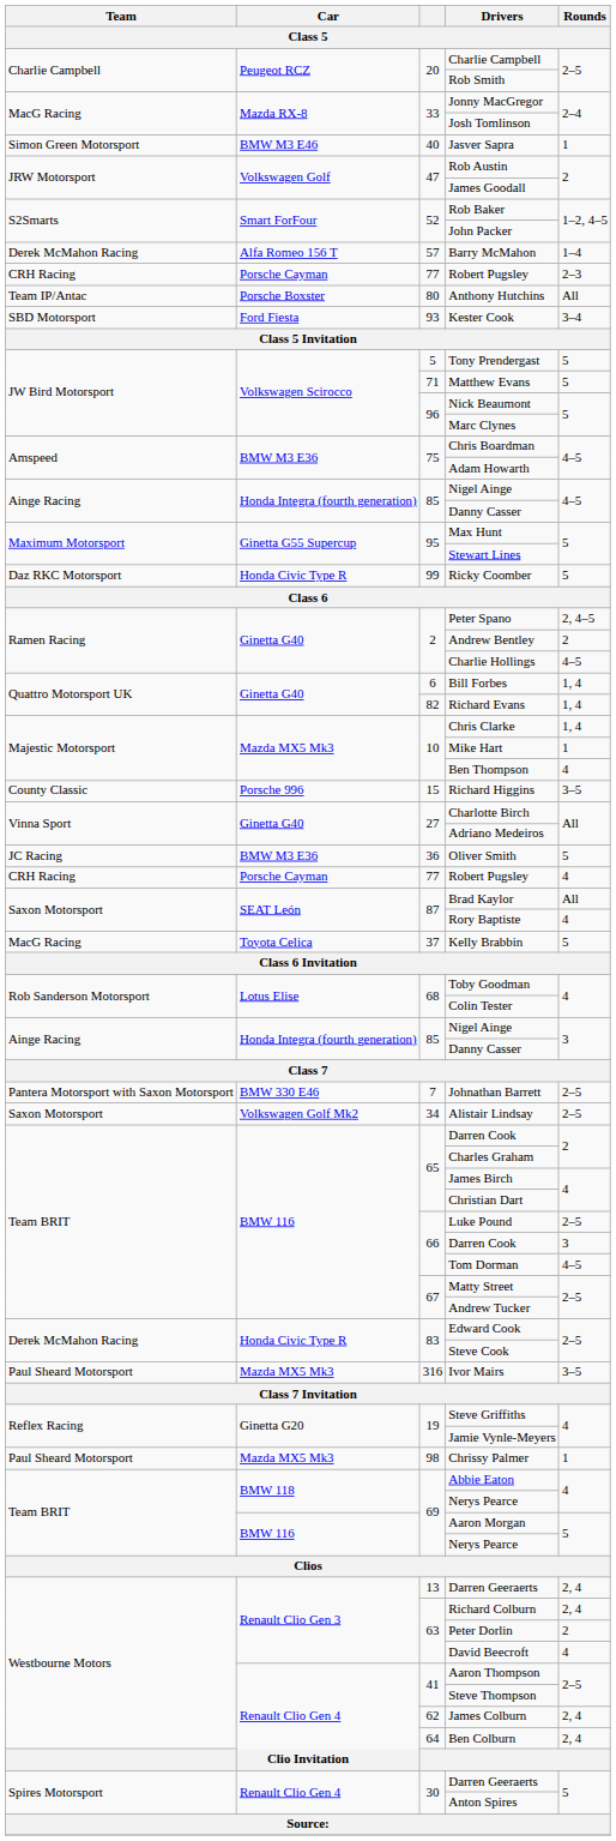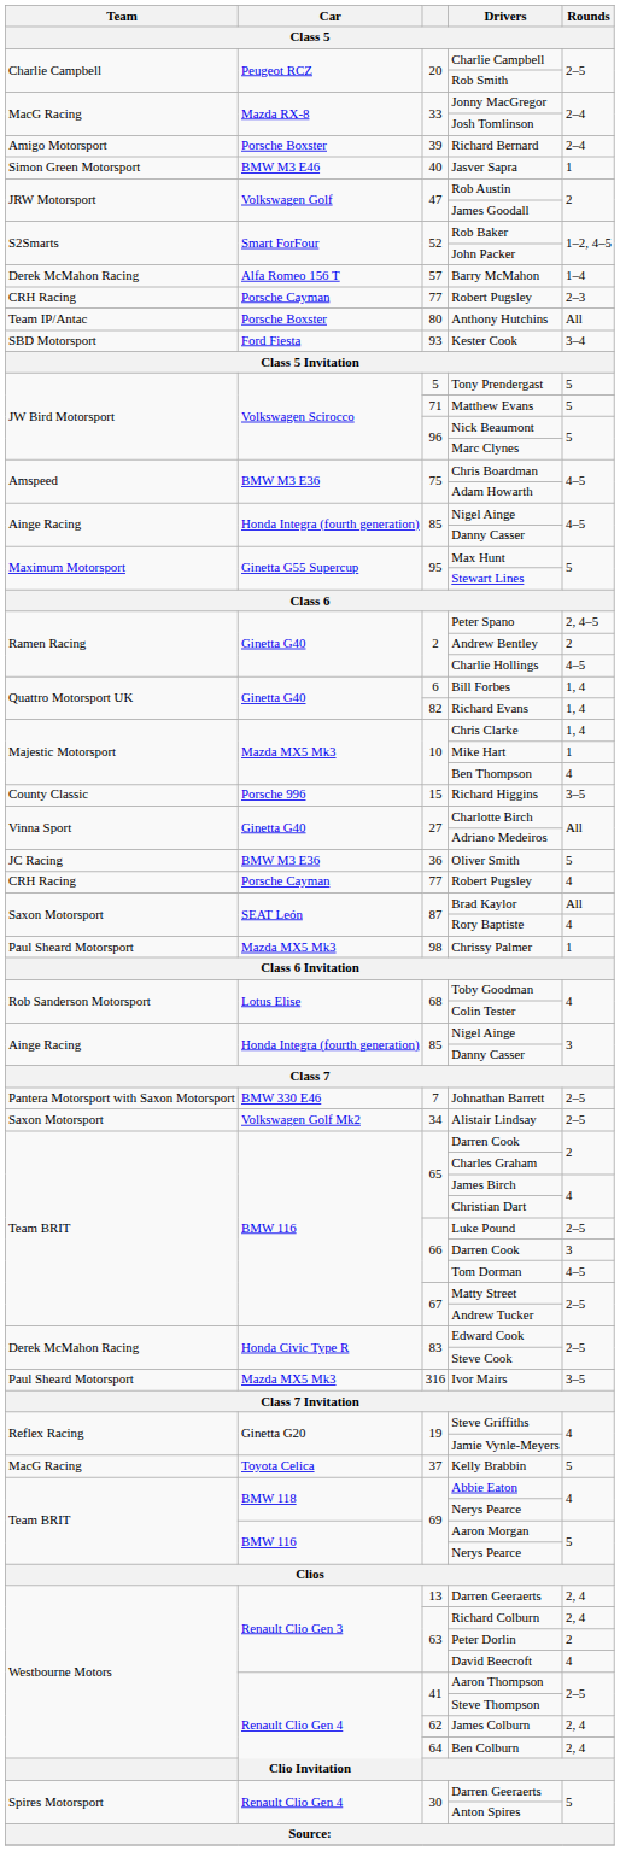 <table class="wikitable" style="font-size: 85%">
 <tr>
 <th>Team</th>
 <th>Car</th>
 <th></th>
 <th>Drivers</th>
 <th>Rounds</th>
 </tr>
 <tr>
 <th colspan=5>Class 5</th>
 </tr>
 <tr>
 <td rowspan=2>Charlie Campbell</td>
 <td rowspan=2><a href='#'>Peugeot RCZ</a></td>
 <td rowspan=2 align=center>20</td>
 <td> Charlie Campbell</td>
 <td rowspan=2>2–5</td>
 </tr>
 <tr>
 <td> Rob Smith</td>
 </tr>
 <tr>
 <td rowspan=2>MacG Racing</td>
 <td rowspan=2><a href='#'>Mazda RX-8</a></td>
 <td rowspan=2 align=center>33</td>
 <td> Jonny MacGregor</td>
 <td rowspan=2>2–4</td>
 </tr>
 <tr>
 <td> Josh Tomlinson</td>
+</tr>
+<tr>
+<td>Amigo Motorsport</td>
+<td><a href='#'>Porsche Boxster</a></td>
+<td align=center>39</td>
+<td> Richard Bernard</td>
+<td>2–4</td>
 </tr>
 <tr>
 <td>Simon Green Motorsport</td>
 <td><a href='#'>BMW M3 E46</a></td>
 <td align=center>40</td>
 <td> Jasver Sapra</td>
 <td>1</td>
 </tr>
 <tr>
 <td rowspan=2>JRW Motorsport</td>
 <td rowspan=2><a href='#'>Volkswagen Golf</a></td>
 <td rowspan=2 align=center>47</td>
 <td> Rob Austin</td>
 <td rowspan=2>2</td>
 </tr>
 <tr>
 <td> James Goodall</td>
 </tr>
 <tr>
 <td rowspan=2>S2Smarts</td>
 <td rowspan=2><a href='#'>Smart ForFour</a></td>
 <td rowspan=2 align=center>52</td>
 <td> Rob Baker</td>
 <td rowspan=2>1–2, 4–5</td>
 </tr>
 <tr>
 <td> John Packer</td>
 </tr>
 <tr>
 <td>Derek McMahon Racing</td>
 <td><a href='#'>Alfa Romeo 156 T</a></td>
 <td align=center>57</td>
 <td> Barry McMahon</td>
 <td>1–4</td>
 </tr>
 <tr>
 <td>CRH Racing</td>
 <td><a href='#'>Porsche Cayman</a></td>
 <td align=center>77</td>
 <td> Robert Pugsley</td>
 <td>2–3</td>
 </tr>
 <tr>
 <td>Team IP/Antac</td>
 <td><a href='#'>Porsche Boxster</a></td>
 <td align=center>80</td>
 <td> Anthony Hutchins</td>
 <td>All</td>
 </tr>
 <tr>
 <td>SBD Motorsport</td>
 <td><a href='#'>Ford Fiesta</a></td>
 <td align=center>93</td>
 <td> Kester Cook</td>
 <td>3–4</td>
 </tr>
 <tr>
 <th colspan=5>Class 5 Invitation</th>
 </tr>
 <tr>
 <td rowspan=4>JW Bird Motorsport</td>
 <td rowspan=4><a href='#'>Volkswagen Scirocco</a></td>
 <td align=center>5</td>
 <td> Tony Prendergast</td>
 <td>5</td>
 </tr>
 <tr>
 <td align=center>71</td>
 <td> Matthew Evans</td>
 <td>5</td>
 </tr>
 <tr>
 <td rowspan=2 align=center>96</td>
 <td> Nick Beaumont</td>
 <td rowspan=2>5</td>
 </tr>
 <tr>
 <td> Marc Clynes</td>
 </tr>
 <tr>
 <td rowspan=2>Amspeed</td>
 <td rowspan=2><a href='#'>BMW M3 E36</a></td>
 <td rowspan=2 align=center>75</td>
 <td> Chris Boardman</td>
 <td rowspan=2>4–5</td>
 </tr>
 <tr>
 <td> Adam Howarth</td>
 </tr>
 <tr>
 <td rowspan=2>Ainge Racing</td>
 <td rowspan=2><a href='#'>Honda Integra (fourth generation)</a></td>
 <td rowspan=2 align=center>85</td>
 <td> Nigel Ainge</td>
 <td rowspan=2>4–5</td>
 </tr>
 <tr>
 <td> Danny Casser</td>
 </tr>
 <tr>
 <td rowspan=2><a href='#'>Maximum Motorsport</a></td>
 <td rowspan=2><a href='#'>Ginetta G55 Supercup</a></td>
 <td rowspan=2 align=center>95</td>
 <td> Max Hunt</td>
 <td rowspan=2>5</td>
 </tr>
 <tr>
 <td> <a href='#'>Stewart Lines</a></td>
 </tr>
 <tr>
-<td>Daz RKC Motorsport</td>
-<td><a href='#'>Honda Civic Type R</a></td>
-<td align=center>99</td>
-<td> Ricky Coomber</td>
-<td>5</td>
-</tr>
-<tr>
 <th colspan=5>Class 6</th>
 </tr>
 <tr>
 <td rowspan=3>Ramen Racing</td>
 <td rowspan=3><a href='#'>Ginetta G40</a></td>
 <td rowspan=3 align=center>2</td>
 <td> Peter Spano</td>
 <td>2, 4–5</td>
 </tr>
 <tr>
 <td> Andrew Bentley</td>
 <td>2</td>
 </tr>
 <tr>
 <td> Charlie Hollings</td>
 <td>4–5</td>
 </tr>
 <tr>
 <td rowspan=2>Quattro Motorsport UK</td>
 <td rowspan=2><a href='#'>Ginetta G40</a></td>
 <td align=center>6</td>
 <td> Bill Forbes</td>
 <td>1, 4</td>
 </tr>
 <tr>
 <td align=center>82</td>
 <td> Richard Evans</td>
 <td>1, 4</td>
 </tr>
 <tr>
 <td rowspan=3>Majestic Motorsport</td>
 <td rowspan=3><a href='#'>Mazda MX5 Mk3</a></td>
 <td rowspan=3 align=center>10</td>
 <td> Chris Clarke</td>
 <td>1, 4</td>
 </tr>
 <tr>
 <td> Mike Hart</td>
 <td>1</td>
 </tr>
 <tr>
 <td> Ben Thompson</td>
 <td>4</td>
 </tr>
 <tr>
 <td>County Classic</td>
 <td><a href='#'>Porsche 996</a></td>
 <td align=center>15</td>
 <td> Richard Higgins</td>
 <td>3–5</td>
 </tr>
 <tr>
 <td rowspan=2>Vinna Sport</td>
 <td rowspan=2><a href='#'>Ginetta G40</a></td>
 <td rowspan=2 align=center>27</td>
 <td> Charlotte Birch</td>
 <td rowspan=2>All</td>
 </tr>
 <tr>
 <td> Adriano Medeiros</td>
 </tr>
 <tr>
 <td>JC Racing</td>
 <td><a href='#'>BMW M3 E36</a></td>
 <td align=center>36</td>
 <td> Oliver Smith</td>
 <td>5</td>
 </tr>
 <tr>
 <td>CRH Racing</td>
 <td><a href='#'>Porsche Cayman</a></td>
 <td align=center>77</td>
 <td> Robert Pugsley</td>
 <td>4</td>
 </tr>
 <tr>
 <td rowspan=2>Saxon Motorsport</td>
 <td rowspan=2><a href='#'>SEAT León</a></td>
 <td rowspan=2 align=center>87</td>
 <td> Brad Kaylor</td>
 <td>All</td>
 </tr>
 <tr>
 <td> Rory Baptiste</td>
 <td>4</td>
 </tr>
 <tr>
-<td>MacG Racing</td>
-<td><a href='#'>Toyota Celica</a></td>
-<td align=center>37</td>
-<td> Kelly Brabbin</td>
-<td>5</td>
+<td>Paul Sheard Motorsport</td>
+<td><a href='#'>Mazda MX5 Mk3</a></td>
+<td align=center>98</td>
+<td> Chrissy Palmer</td>
+<td>1</td>
 </tr>
 <tr>
 <th colspan=5>Class 6 Invitation</th>
 </tr>
 <tr>
 <td rowspan=2>Rob Sanderson Motorsport</td>
 <td rowspan=2><a href='#'>Lotus Elise</a></td>
 <td rowspan=2 align=center>68</td>
 <td> Toby Goodman</td>
 <td rowspan=2>4</td>
 </tr>
 <tr>
 <td> Colin Tester</td>
 </tr>
 <tr>
 <td rowspan=2>Ainge Racing</td>
 <td rowspan=2><a href='#'>Honda Integra (fourth generation)</a></td>
 <td rowspan=2 align=center>85</td>
 <td> Nigel Ainge</td>
 <td rowspan=2>3</td>
 </tr>
 <tr>
 <td> Danny Casser</td>
 </tr>
 <tr>
 <th colspan=5>Class 7</th>
 </tr>
 <tr>
 <td>Pantera Motorsport with Saxon Motorsport</td>
 <td><a href='#'>BMW 330 E46</a></td>
 <td align=center>7</td>
 <td> Johnathan Barrett</td>
 <td>2–5</td>
 </tr>
 <tr>
 <td>Saxon Motorsport </td>
 <td><a href='#'>Volkswagen Golf Mk2</a></td>
 <td align=center>34</td>
 <td> Alistair Lindsay</td>
 <td>2–5</td>
 </tr>
 <tr>
 <td rowspan=9>Team BRIT</td>
 <td rowspan=9><a href='#'>BMW 116</a></td>
 <td rowspan=4 align=center>65</td>
 <td> Darren Cook</td>
 <td rowspan=2>2</td>
 </tr>
 <tr>
 <td> Charles Graham</td>
 </tr>
 <tr>
 <td> James Birch</td>
 <td rowspan=2>4</td>
 </tr>
 <tr>
 <td> Christian Dart</td>
 </tr>
 <tr>
 <td rowspan=3 align=center>66</td>
 <td> Luke Pound</td>
 <td>2–5</td>
 </tr>
 <tr>
 <td> Darren Cook</td>
 <td>3</td>
 </tr>
 <tr>
 <td> Tom Dorman</td>
 <td>4–5</td>
 </tr>
 <tr>
 <td rowspan=2 align=center>67</td>
 <td> Matty Street</td>
 <td rowspan=2>2–5</td>
 </tr>
 <tr>
 <td> Andrew Tucker</td>
 </tr>
 <tr>
 <td rowspan=2>Derek McMahon Racing</td>
 <td rowspan=2><a href='#'>Honda Civic Type R</a></td>
 <td rowspan=2 align=center>83</td>
 <td> Edward Cook</td>
 <td rowspan=2>2–5</td>
 </tr>
 <tr>
 <td> Steve Cook</td>
 </tr>
 <tr>
 <td>Paul Sheard Motorsport</td>
 <td><a href='#'>Mazda MX5 Mk3</a></td>
 <td align=center>316</td>
 <td> Ivor Mairs</td>
 <td>3–5</td>
 </tr>
 <tr>
 <th colspan=5>Class 7 Invitation</th>
 </tr>
 <tr>
 <td rowspan=2>Reflex Racing</td>
 <td rowspan=2>Ginetta G20</td>
 <td rowspan=2 align=center>19</td>
 <td> Steve Griffiths</td>
 <td rowspan=2>4</td>
 </tr>
 <tr>
 <td> Jamie Vynle-Meyers</td>
 </tr>
 <tr>
-<td>Paul Sheard Motorsport</td>
-<td><a href='#'>Mazda MX5 Mk3</a></td>
-<td align=center>98</td>
-<td> Chrissy Palmer</td>
-<td>1</td>
+<td>MacG Racing</td>
+<td><a href='#'>Toyota Celica</a></td>
+<td align=center>37</td>
+<td> Kelly Brabbin</td>
+<td>5</td>
 </tr>
 <tr>
 <td rowspan=4>Team BRIT</td>
 <td rowspan=2><a href='#'>BMW 118</a></td>
 <td rowspan=4 align=center>69</td>
 <td> <a href='#'>Abbie Eaton</a></td>
 <td rowspan=2>4</td>
 </tr>
 <tr>
 <td> Nerys Pearce</td>
 </tr>
 <tr>
 <td rowspan=2><a href='#'>BMW 116</a></td>
 <td> Aaron Morgan</td>
 <td rowspan=2>5</td>
 </tr>
 <tr>
 <td> Nerys Pearce</td>
 </tr>
 <tr>
 <th colspan=5>Clios</th>
 </tr>
 <tr>
 <td rowspan=8>Westbourne Motors</td>
 <td rowspan=4><a href='#'>Renault Clio Gen 3</a></td>
 <td align=center>13</td>
 <td> Darren Geeraerts</td>
 <td>2, 4</td>
 </tr>
 <tr>
 <td rowspan=3 align=center>63</td>
 <td> Richard Colburn</td>
 <td>2, 4</td>
 </tr>
 <tr>
 <td> Peter Dorlin</td>
 <td>2</td>
 </tr>
 <tr>
 <td> David Beecroft</td>
 <td>4</td>
 </tr>
 <tr>
 <td rowspan=5><a href='#'>Renault Clio Gen 4</a></td>
 <td rowspan=2 align=center>41</td>
 <td> Aaron Thompson</td>
 <td rowspan=2>2–5</td>
 </tr>
 <tr>
 <td> Steve Thompson</td>
 </tr>
 <tr>
 <td align=center>62</td>
 <td> James Colburn</td>
 <td>2, 4</td>
 </tr>
 <tr>
 <td align=center>64</td>
 <td> Ben Colburn</td>
 <td>2, 4</td>
 </tr>
 <tr>
 <th colspan=5>Clio Invitation</th>
 </tr>
 <tr>
 <td rowspan=2>Spires Motorsport</td>
 <td rowspan=2><a href='#'>Renault Clio Gen 4</a></td>
 <td rowspan=2 align=center>30</td>
 <td> Darren Geeraerts</td>
 <td rowspan=2>5</td>
 </tr>
 <tr>
 <td> Anton Spires</td>
 </tr>
 <tr>
 <th colspan=5>Source:</th>
 </tr>
 <tr>
 </tr>
 </table>
